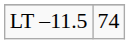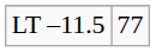 <table class="wikitable">
 <tr align="center">
 </tr>
 <tr align="center">
 <td>LT –11.5</td>
-<td>74</td>
+<td>77</td>
 </tr>
 </table>
